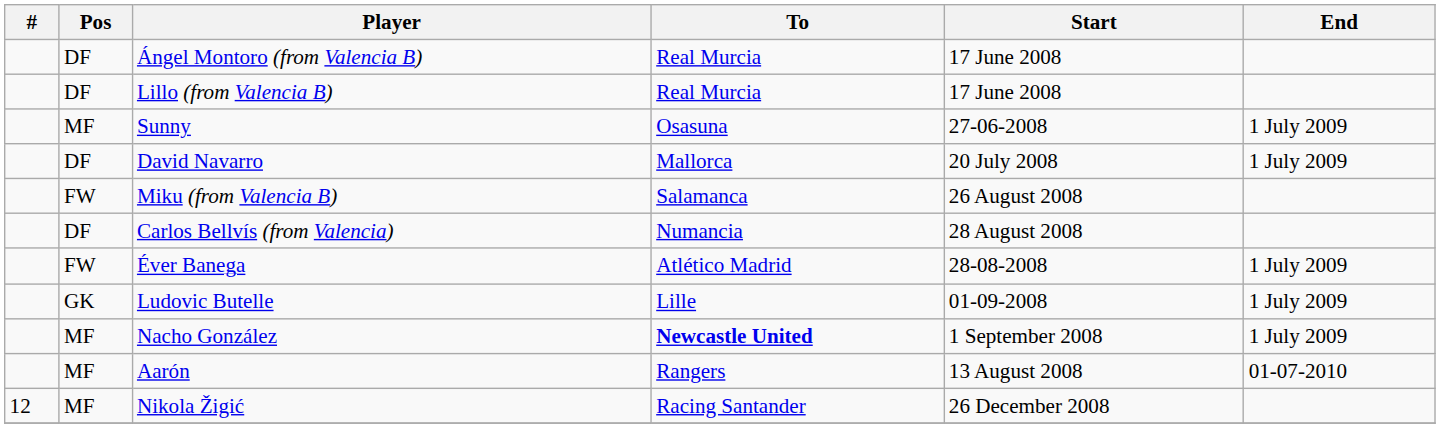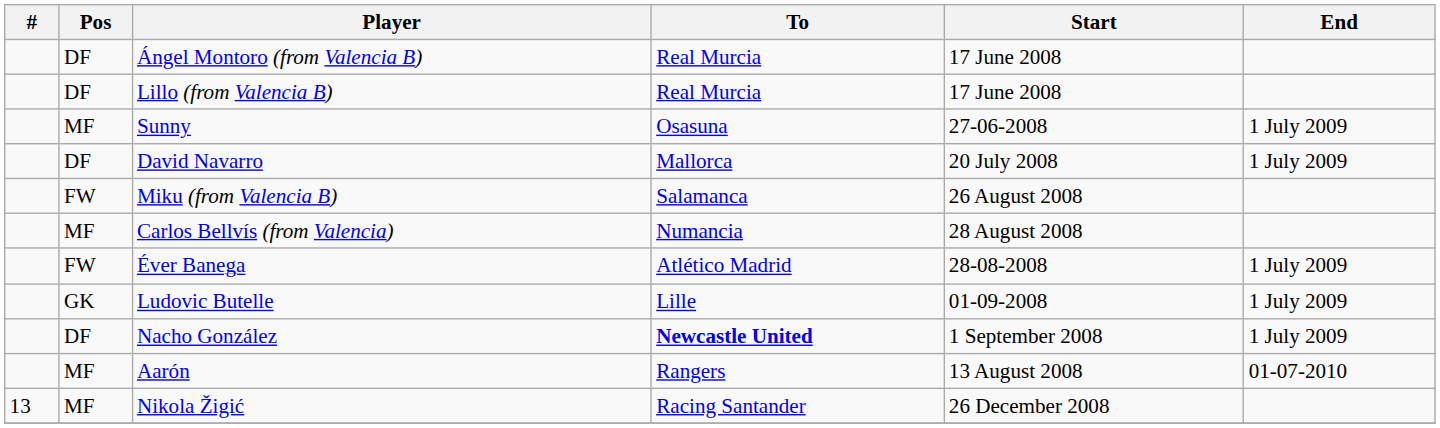 <table width=65% class="wikitable" style="text-align:center; font-size:95%; text-align:left">
 <tr>
 <th>#</th>
 <th>Pos</th>
 <th>Player</th>
 <th>To</th>
 <th>Start</th>
 <th>End</th>
 </tr>
 <tr --->
 <td></td>
 <td>DF</td>
 <td> <a href='#'>Ángel Montoro</a> <em>(from <a href='#'>Valencia B</a>)</em></td>
 <td><a href='#'>Real Murcia</a></td>
 <td>17 June 2008</td>
 <td></td>
 </tr>
 <tr --->
 <td></td>
 <td>DF</td>
 <td> <a href='#'>Lillo</a> <em>(from <a href='#'>Valencia B</a>)</em></td>
 <td><a href='#'>Real Murcia</a></td>
 <td>17 June 2008</td>
 <td></td>
 </tr>
 <tr --->
 <td></td>
 <td>MF</td>
 <td> <a href='#'>Sunny</a></td>
 <td><a href='#'>Osasuna</a></td>
 <td>27-06-2008</td>
 <td>1 July 2009</td>
 </tr>
 <tr --->
 <td></td>
 <td>DF</td>
 <td> <a href='#'>David Navarro</a></td>
 <td><a href='#'>Mallorca</a></td>
 <td>20 July 2008</td>
 <td>1 July 2009</td>
 </tr>
 <tr --->
 <td></td>
 <td>FW</td>
 <td> <a href='#'>Miku</a> <em>(from <a href='#'>Valencia B</a>)</em></td>
 <td><a href='#'>Salamanca</a></td>
 <td>26 August 2008</td>
 <td></td>
 </tr>
 <tr --->
 <td></td>
-<td>DF</td>
+<td>MF</td>
 <td> <a href='#'>Carlos Bellvís</a> <em>(from <a href='#'>Valencia</a>)</em></td>
 <td><a href='#'>Numancia</a></td>
 <td>28 August 2008</td>
 <td></td>
 </tr>
 <tr --->
 <td></td>
 <td>FW</td>
 <td> <a href='#'>Éver Banega</a></td>
 <td><a href='#'>Atlético Madrid</a></td>
 <td>28-08-2008</td>
 <td>1 July 2009</td>
 </tr>
 <tr --->
 <td></td>
 <td>GK</td>
 <td> <a href='#'>Ludovic Butelle</a></td>
 <td><a href='#'>Lille</a></td>
 <td>01-09-2008</td>
 <td>1 July 2009</td>
 </tr>
 <tr --->
 <td></td>
-<td>MF</td>
+<td>DF</td>
 <td> <a href='#'>Nacho González</a></td>
 <td><strong><a href='#'>Newcastle United</a></strong></td>
 <td>1 September 2008</td>
 <td>1 July 2009</td>
 </tr>
 <tr --->
 <td></td>
 <td>MF</td>
 <td> <a href='#'>Aarón</a></td>
 <td><a href='#'>Rangers</a></td>
 <td>13 August 2008</td>
 <td>01-07-2010</td>
 </tr>
 <tr --->
-<td>12</td>
+<td>13</td>
 <td>MF</td>
 <td> <a href='#'>Nikola Žigić</a></td>
 <td><a href='#'>Racing Santander</a></td>
 <td>26 December 2008</td>
 <td></td>
 </tr>
 <tr --->
 </tr>
 </table>
